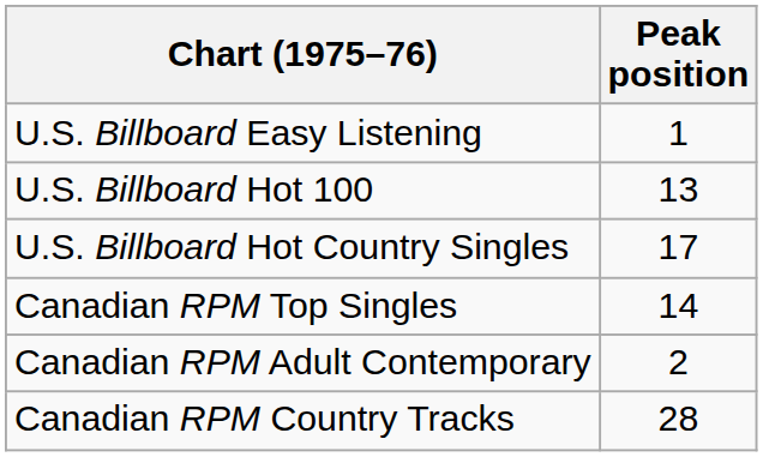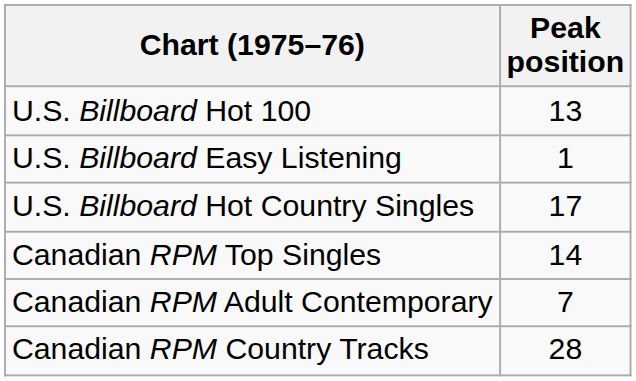 <table class="wikitable sortable">
 <tr>
 <th>Chart (1975–76)</th>
 <th>Peak<br>position</th>
 </tr>
 <tr>
+<td>U.S. <em>Billboard</em> Hot 100</td>
+<td align="center">13</td>
+</tr>
+<tr>
 <td>U.S. <em>Billboard</em> Easy Listening</td>
 <td align="center">1</td>
-</tr>
-<tr>
-<td>U.S. <em>Billboard</em> Hot 100</td>
-<td align="center">13</td>
 </tr>
 <tr>
 <td>U.S. <em>Billboard</em> Hot Country Singles</td>
 <td align="center">17</td>
 </tr>
 <tr>
 <td>Canadian <em>RPM</em> Top Singles</td>
 <td align="center">14</td>
 </tr>
 <tr>
 <td>Canadian <em>RPM</em> Adult Contemporary</td>
-<td align="center">2</td>
+<td align="center">7</td>
 </tr>
 <tr>
 <td>Canadian <em>RPM</em> Country Tracks</td>
 <td align="center">28</td>
 </tr>
 </table>
